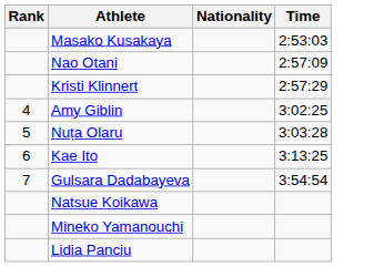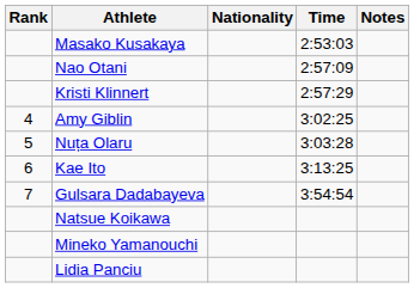 <table class="wikitable sortable" style="text-align:center">
 <tr>
 <th>Rank</th>
 <th>Athlete</th>
 <th>Nationality</th>
 <th>Time</th>
+<th>Notes</th>
 </tr>
 <tr>
 <td></td>
 <td align=left><a href='#'>Masako Kusakaya</a></td>
 <td align=left></td>
 <td>2:53:03</td>
+<td></td>
 </tr>
 <tr>
 <td></td>
 <td align=left><a href='#'>Nao Otani</a></td>
 <td align=left></td>
 <td>2:57:09</td>
+<td></td>
 </tr>
 <tr>
 <td></td>
 <td align=left><a href='#'>Kristi Klinnert</a></td>
 <td align=left></td>
 <td>2:57:29</td>
+<td></td>
 </tr>
 <tr>
 <td>4</td>
 <td align=left><a href='#'>Amy Giblin</a></td>
 <td align=left></td>
 <td>3:02:25</td>
+<td></td>
 </tr>
 <tr>
 <td>5</td>
 <td align=left><a href='#'>Nuța Olaru</a></td>
 <td align=left></td>
 <td>3:03:28</td>
+<td></td>
 </tr>
 <tr>
 <td>6</td>
 <td align=left><a href='#'>Kae Ito</a></td>
 <td align=left></td>
 <td>3:13:25</td>
+<td></td>
 </tr>
 <tr>
 <td>7</td>
 <td align=left><a href='#'>Gulsara Dadabayeva</a></td>
 <td align=left></td>
 <td>3:54:54</td>
+<td></td>
 </tr>
 <tr>
 <td></td>
 <td align=left><a href='#'>Natsue Koikawa</a></td>
 <td align=left></td>
+<td></td>
 <td></td>
 </tr>
 <tr>
 <td></td>
 <td align=left><a href='#'>Mineko Yamanouchi</a></td>
 <td align=left></td>
 <td></td>
+<td></td>
 </tr>
 <tr>
 <td></td>
 <td align=left><a href='#'>Lidia Panciu</a></td>
 <td align=left></td>
 <td></td>
+<td></td>
 </tr>
 </table>
